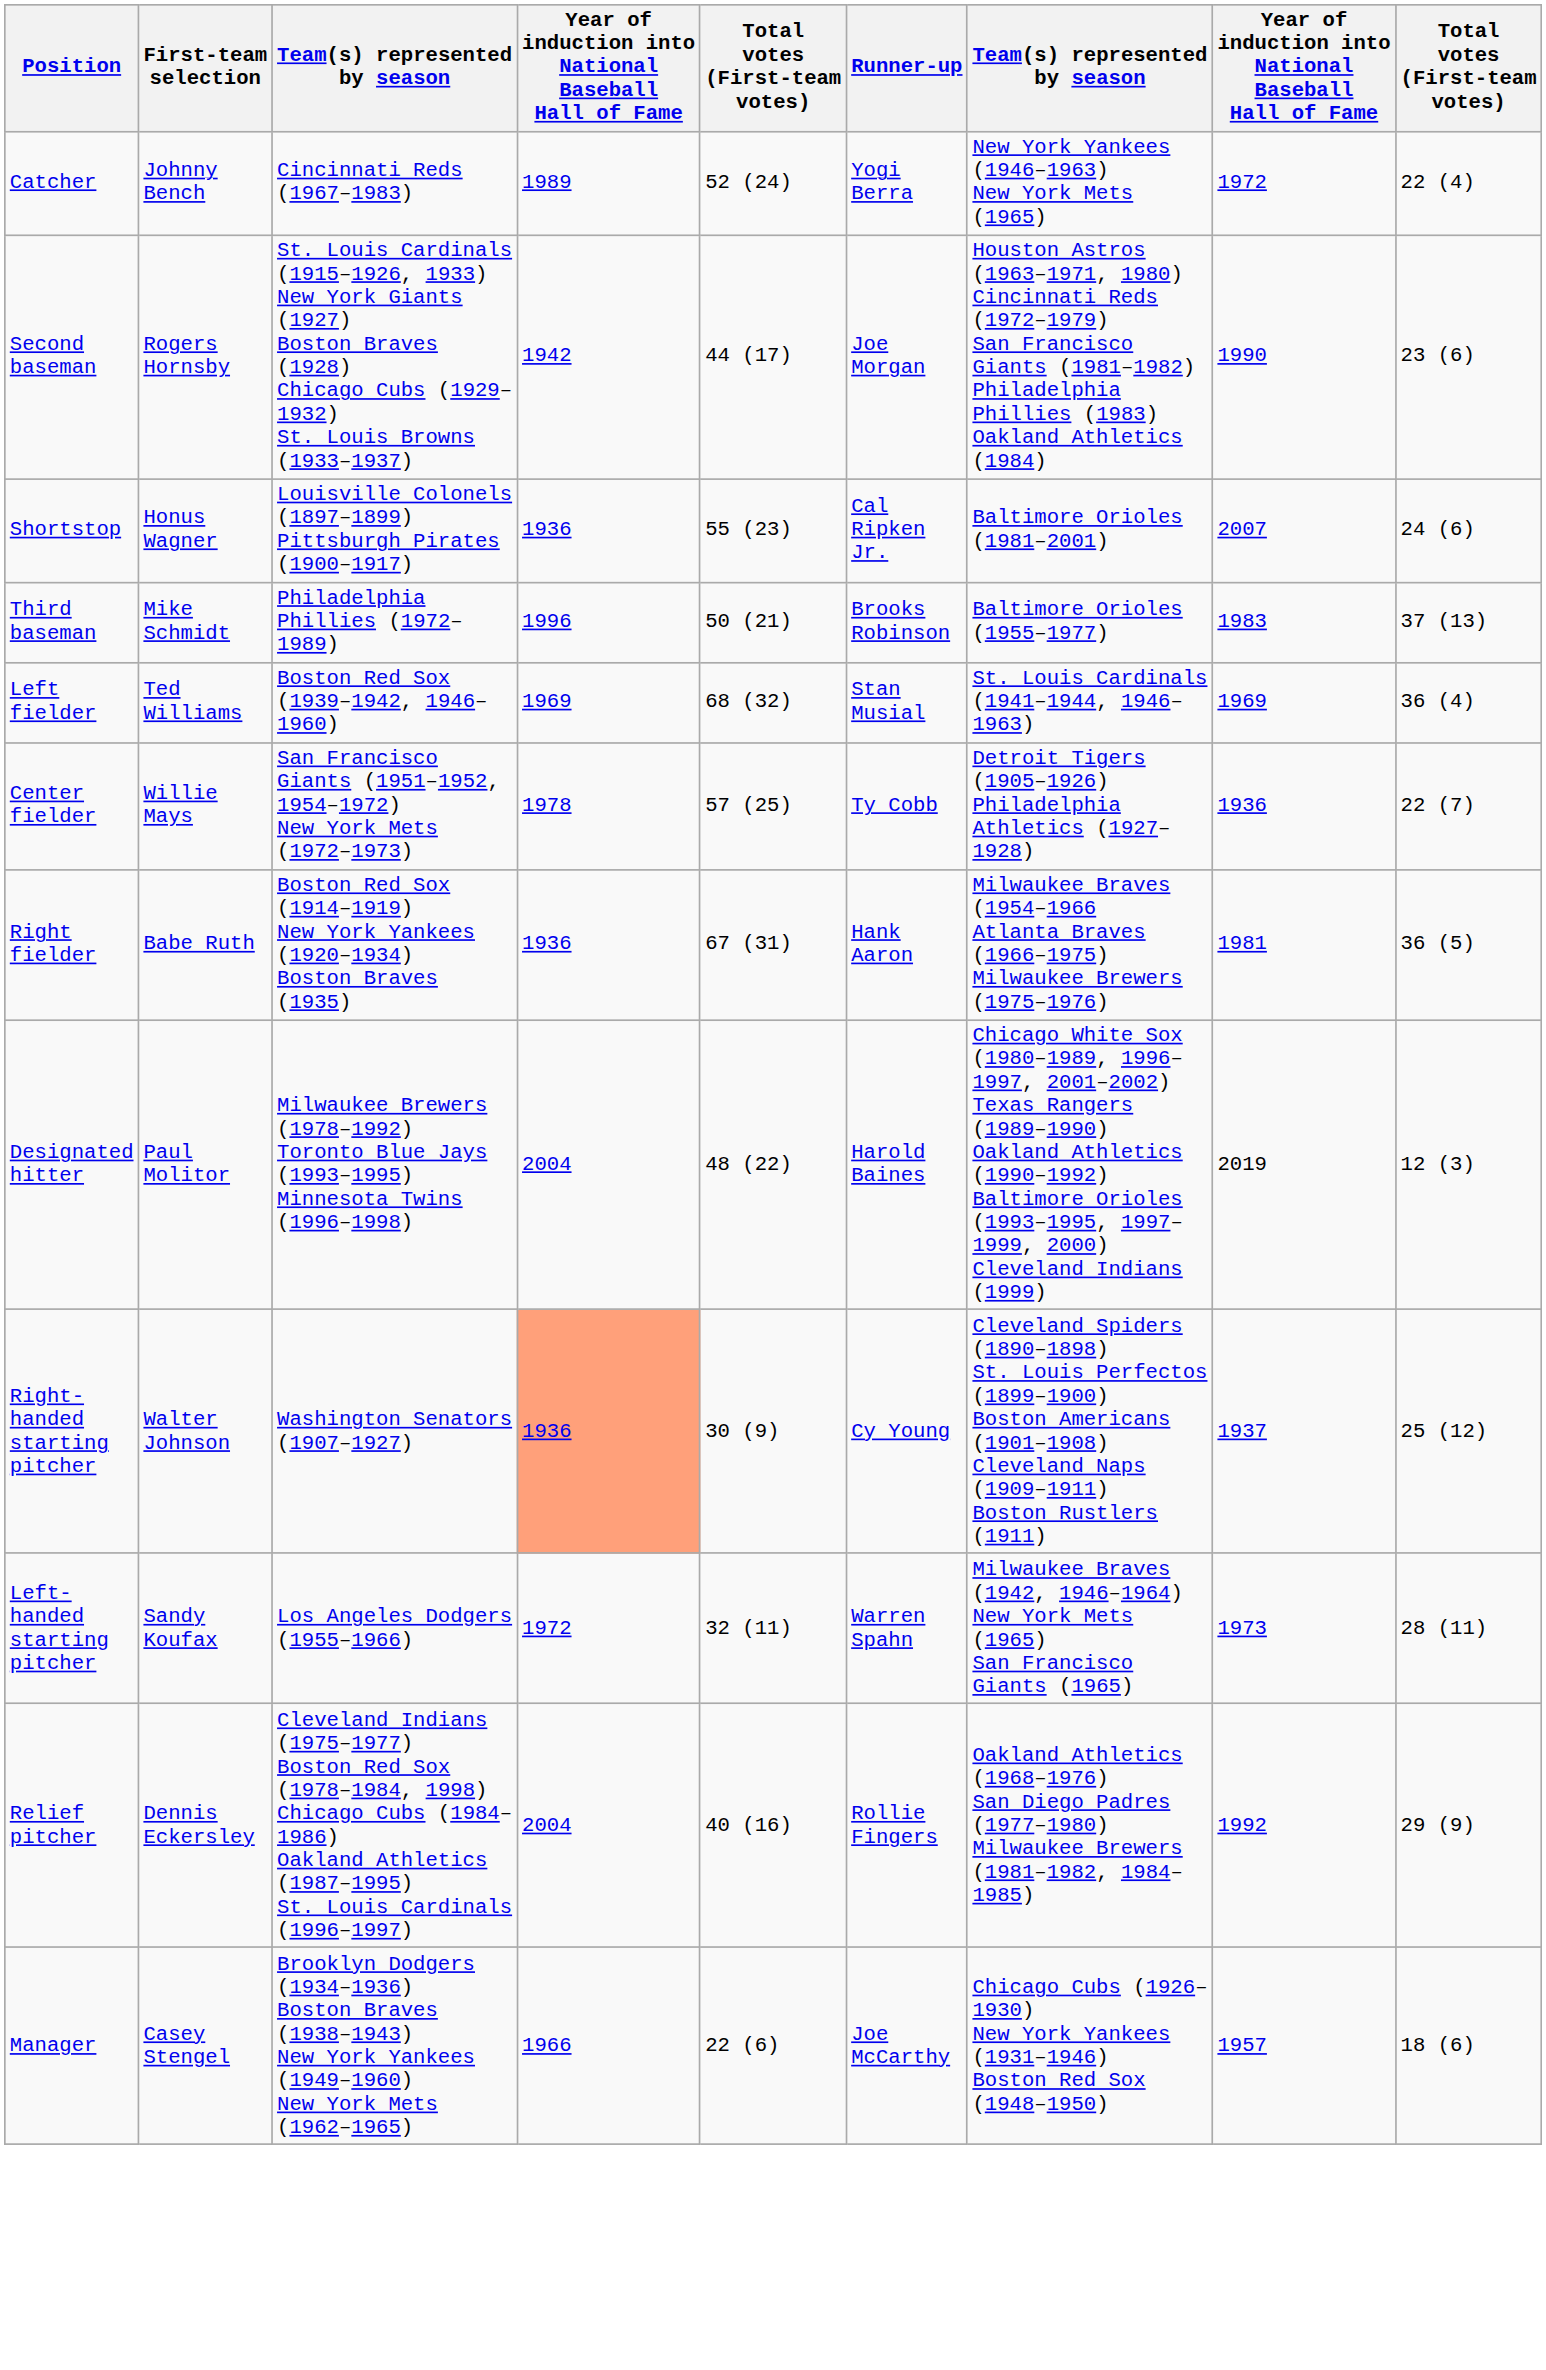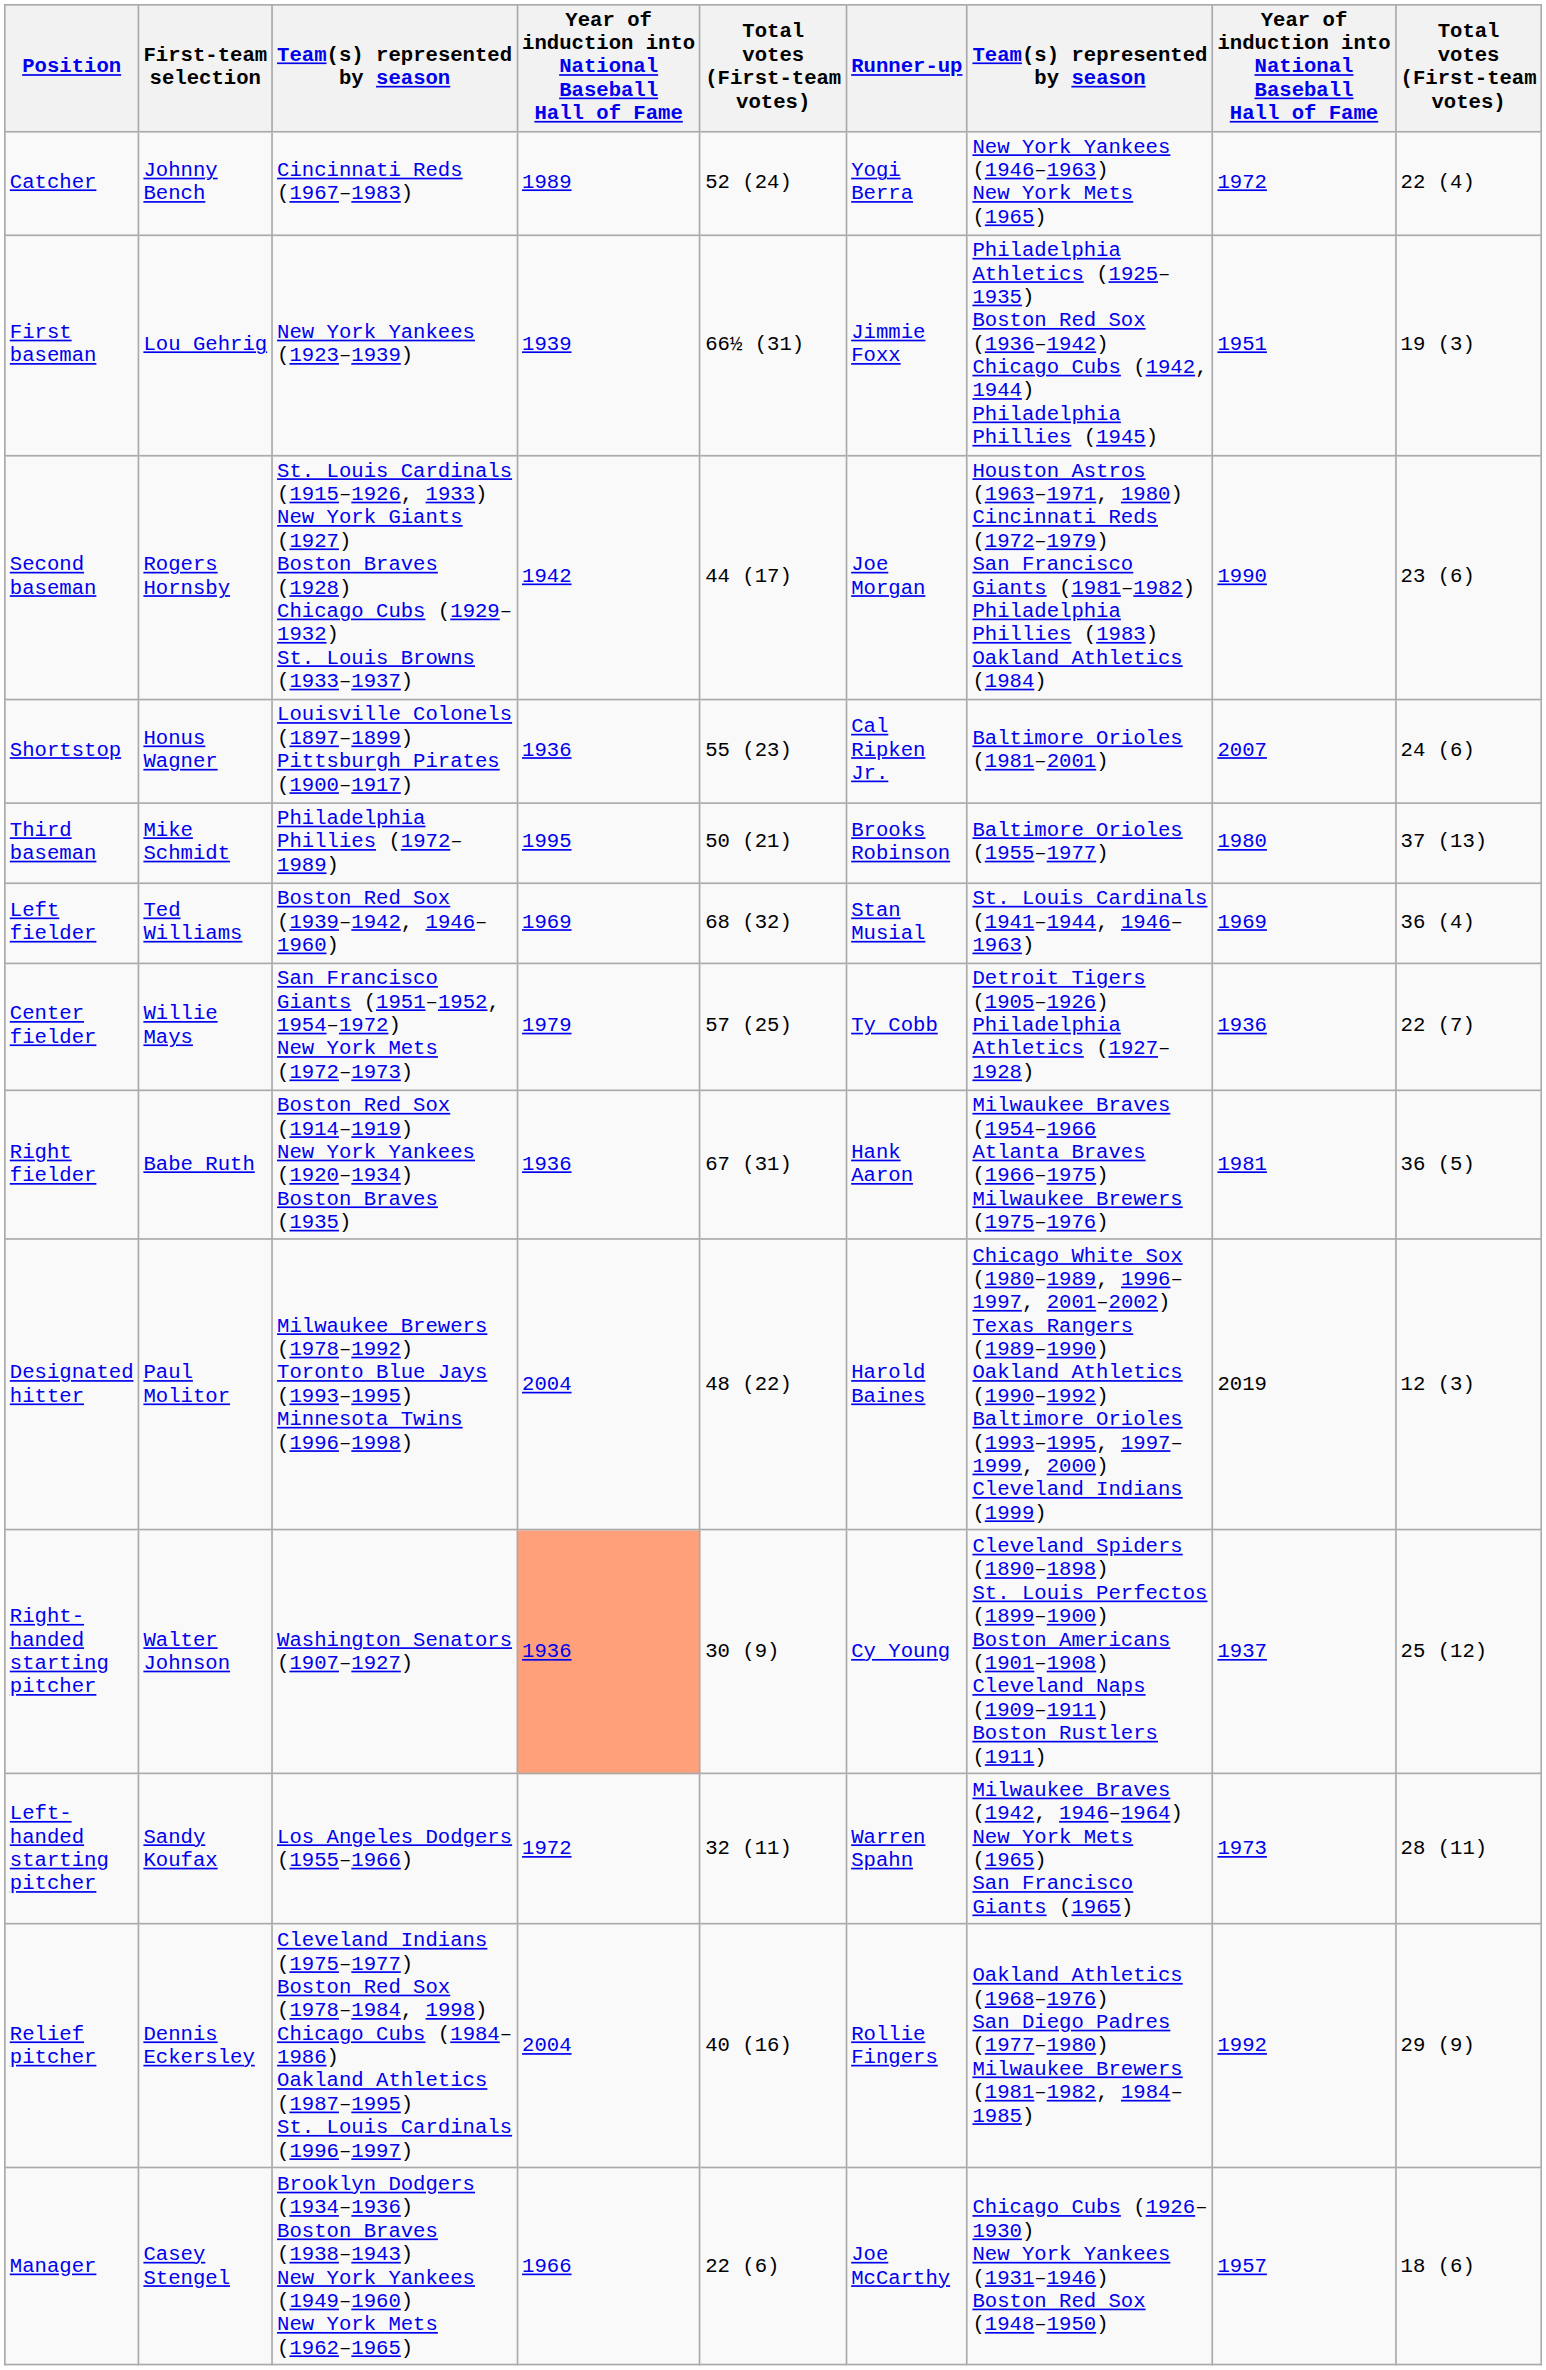 <table class="wikitable sortable" style="font-size: 95%;">
 <tr style="white-space: nowrap;">
 <th><a href='#'>Position</a></th>
 <th>First-team <br> selection</th>
 <th><a href='#'>Team</a>(s) represented<br>by <a href='#'>season</a></th>
 <th>Year of<br>induction into<br><a href='#'>National <br> Baseball</a><br><a href='#'>Hall of Fame</a></th>
 <th>Total<br>votes<br>(First-team<br>votes)</th>
 <th><a href='#'>Runner-up</a></th>
 <th><a href='#'>Team</a>(s) represented<br>by <a href='#'>season</a></th>
 <th>Year of<br>induction into<br><a href='#'>National <br> Baseball</a><br><a href='#'>Hall of Fame</a></th>
 <th>Total<br>votes<br>(First-team<br>votes)</th>
 </tr>
 <tr>
 <td><a href='#'>Catcher</a></td>
 <td><a href='#'>Johnny Bench</a></td>
 <td><a href='#'>Cincinnati Reds</a> (<a href='#'>1967</a>–<a href='#'>1983</a>)</td>
 <td><a href='#'>1989</a></td>
 <td>52 (24)</td>
 <td><a href='#'>Yogi Berra</a></td>
 <td><a href='#'>New York Yankees</a> (<a href='#'>1946</a>–<a href='#'>1963</a>)<br><a href='#'>New York Mets</a> (<a href='#'>1965</a>)</td>
 <td><a href='#'>1972</a></td>
 <td>22 (4)</td>
+</tr>
+<tr>
+<td><a href='#'>First baseman</a></td>
+<td><a href='#'>Lou Gehrig</a></td>
+<td><a href='#'>New York Yankees</a> (<a href='#'>1923</a>–<a href='#'>1939</a>)</td>
+<td><a href='#'>1939</a></td>
+<td>66½ (31)</td>
+<td><a href='#'>Jimmie Foxx</a></td>
+<td><a href='#'>Philadelphia Athletics</a> (<a href='#'>1925</a>–<a href='#'>1935</a>)<br><a href='#'>Boston Red Sox</a> (<a href='#'>1936</a>–<a href='#'>1942</a>)<br><a href='#'>Chicago Cubs</a> (<a href='#'>1942</a>, <a href='#'>1944</a>)<br><a href='#'>Philadelphia Phillies</a> (<a href='#'>1945</a>)</td>
+<td><a href='#'>1951</a></td>
+<td>19 (3)</td>
 </tr>
 <tr>
 <td><a href='#'>Second baseman</a></td>
 <td><a href='#'>Rogers Hornsby</a></td>
 <td><a href='#'>St. Louis Cardinals</a> (<a href='#'>1915</a>–<a href='#'>1926</a>, <a href='#'>1933</a>)<br><a href='#'>New York Giants</a> (<a href='#'>1927</a>)<br><a href='#'>Boston Braves</a> (<a href='#'>1928</a>)<br><a href='#'>Chicago Cubs</a> (<a href='#'>1929</a>–<a href='#'>1932</a>)<br><a href='#'>St. Louis Browns</a> (<a href='#'>1933</a>–<a href='#'>1937</a>)</td>
 <td><a href='#'>1942</a></td>
 <td>44 (17)</td>
 <td><a href='#'>Joe Morgan</a></td>
 <td><a href='#'>Houston Astros</a> (<a href='#'>1963</a>–<a href='#'>1971</a>, <a href='#'>1980</a>)<br><a href='#'>Cincinnati Reds</a> (<a href='#'>1972</a>–<a href='#'>1979</a>)<br><a href='#'>San Francisco Giants</a> (<a href='#'>1981</a>–<a href='#'>1982</a>)<br><a href='#'>Philadelphia Phillies</a> (<a href='#'>1983</a>)<br><a href='#'>Oakland Athletics</a> (<a href='#'>1984</a>)</td>
 <td><a href='#'>1990</a></td>
 <td>23 (6)</td>
 </tr>
 <tr>
 <td><a href='#'>Shortstop</a></td>
 <td><a href='#'>Honus Wagner</a></td>
 <td><a href='#'>Louisville Colonels</a> (<a href='#'>1897</a>–<a href='#'>1899</a>)<br><a href='#'>Pittsburgh Pirates</a> (<a href='#'>1900</a>–<a href='#'>1917</a>)</td>
 <td><a href='#'>1936</a></td>
 <td>55 (23)</td>
 <td><a href='#'>Cal Ripken Jr.</a></td>
 <td><a href='#'>Baltimore Orioles</a> (<a href='#'>1981</a>–<a href='#'>2001</a>)</td>
 <td><a href='#'>2007</a></td>
 <td>24 (6)</td>
 </tr>
 <tr>
 <td><a href='#'>Third baseman</a></td>
 <td><a href='#'>Mike Schmidt</a></td>
 <td><a href='#'>Philadelphia Phillies</a> (<a href='#'>1972</a>–<a href='#'>1989</a>)</td>
-<td><a href='#'>1996</a></td>
+<td><a href='#'>1995</a></td>
 <td>50 (21)</td>
 <td><a href='#'>Brooks Robinson</a></td>
 <td><a href='#'>Baltimore Orioles</a> (<a href='#'>1955</a>–<a href='#'>1977</a>)</td>
-<td><a href='#'>1983</a></td>
+<td><a href='#'>1980</a></td>
 <td>37 (13)</td>
 </tr>
 <tr>
 <td><a href='#'>Left fielder</a></td>
 <td><a href='#'>Ted Williams</a></td>
 <td><a href='#'>Boston Red Sox</a> (<a href='#'>1939</a>–<a href='#'>1942</a>, <a href='#'>1946</a>–<a href='#'>1960</a>)</td>
 <td><a href='#'>1969</a></td>
 <td>68 (32)</td>
 <td><a href='#'>Stan Musial</a></td>
 <td><a href='#'>St. Louis Cardinals</a> (<a href='#'>1941</a>–<a href='#'>1944</a>, <a href='#'>1946</a>–<a href='#'>1963</a>)</td>
 <td><a href='#'>1969</a></td>
 <td>36 (4)</td>
 </tr>
 <tr>
 <td><a href='#'>Center fielder</a></td>
 <td><a href='#'>Willie Mays</a></td>
 <td><a href='#'>San Francisco Giants</a> (<a href='#'>1951</a>–<a href='#'>1952</a>, <a href='#'>1954</a>–<a href='#'>1972</a>)<br><a href='#'>New York Mets</a> (<a href='#'>1972</a>–<a href='#'>1973</a>)</td>
-<td><a href='#'>1978</a></td>
+<td><a href='#'>1979</a></td>
 <td>57 (25)</td>
 <td><a href='#'>Ty Cobb</a></td>
 <td><a href='#'>Detroit Tigers</a> (<a href='#'>1905</a>–<a href='#'>1926</a>)<br><a href='#'>Philadelphia Athletics</a> (<a href='#'>1927</a>–<a href='#'>1928</a>)</td>
 <td><a href='#'>1936</a></td>
 <td>22 (7)</td>
 </tr>
 <tr>
 <td><a href='#'>Right fielder</a></td>
 <td><a href='#'>Babe Ruth</a></td>
 <td><a href='#'>Boston Red Sox</a> (<a href='#'>1914</a>–<a href='#'>1919</a>)<br><a href='#'>New York Yankees</a> (<a href='#'>1920</a>–<a href='#'>1934</a>)<br><a href='#'>Boston Braves</a> (<a href='#'>1935</a>)</td>
 <td><a href='#'>1936</a></td>
 <td>67 (31)</td>
 <td><a href='#'>Hank Aaron</a></td>
 <td><a href='#'>Milwaukee Braves</a> (<a href='#'>1954</a>–<a href='#'>1966</a><br><a href='#'>Atlanta Braves</a> (<a href='#'>1966</a>–<a href='#'>1975</a>)<br><a href='#'>Milwaukee Brewers</a> (<a href='#'>1975</a>–<a href='#'>1976</a>)</td>
 <td><a href='#'>1981</a></td>
 <td>36 (5)</td>
 </tr>
 <tr>
 <td><a href='#'>Designated hitter</a></td>
 <td><a href='#'>Paul Molitor</a></td>
 <td><a href='#'>Milwaukee Brewers</a> (<a href='#'>1978</a>–<a href='#'>1992</a>)<br><a href='#'>Toronto Blue Jays</a> (<a href='#'>1993</a>–<a href='#'>1995</a>)<br><a href='#'>Minnesota Twins</a> (<a href='#'>1996</a>–<a href='#'>1998</a>)</td>
 <td><a href='#'>2004</a></td>
 <td>48 (22)</td>
 <td><a href='#'>Harold Baines</a></td>
 <td><a href='#'>Chicago White Sox</a> (<a href='#'>1980</a>–<a href='#'>1989</a>, <a href='#'>1996</a>–<a href='#'>1997</a>, <a href='#'>2001</a>–<a href='#'>2002</a>)<br><a href='#'>Texas Rangers</a> (<a href='#'>1989</a>–<a href='#'>1990</a>)<br><a href='#'>Oakland Athletics</a> (<a href='#'>1990</a>–<a href='#'>1992</a>)<br><a href='#'>Baltimore Orioles</a> (<a href='#'>1993</a>–<a href='#'>1995</a>, <a href='#'>1997</a>–<a href='#'>1999</a>, <a href='#'>2000</a>)<br><a href='#'>Cleveland Indians</a> (<a href='#'>1999</a>)</td>
 <td>2019</td>
 <td>12 (3)</td>
 </tr>
 <tr>
 <td><a href='#'>Right-handed</a> <a href='#'>starting pitcher</a></td>
 <td><a href='#'>Walter Johnson</a></td>
 <td><a href='#'>Washington Senators</a> (<a href='#'>1907</a>–<a href='#'>1927</a>)</td>
 <td style="background: lightsalmon;"><a href='#'>1936</a></td>
 <td>30 (9)</td>
 <td><a href='#'>Cy Young</a></td>
 <td><a href='#'>Cleveland Spiders</a> (<a href='#'>1890</a>–<a href='#'>1898</a>)<br><a href='#'>St. Louis Perfectos</a> (<a href='#'>1899</a>–<a href='#'>1900</a>)<br><a href='#'>Boston Americans</a> (<a href='#'>1901</a>–<a href='#'>1908</a>)<br><a href='#'>Cleveland Naps</a> (<a href='#'>1909</a>–<a href='#'>1911</a>)<br><a href='#'>Boston Rustlers</a> (<a href='#'>1911</a>)</td>
 <td><a href='#'>1937</a></td>
 <td>25 (12)</td>
 </tr>
 <tr>
 <td><a href='#'>Left-handed</a> <a href='#'>starting pitcher</a></td>
 <td><a href='#'>Sandy Koufax</a></td>
 <td><a href='#'>Los Angeles Dodgers</a> (<a href='#'>1955</a>–<a href='#'>1966</a>)</td>
 <td><a href='#'>1972</a></td>
 <td>32 (11)</td>
 <td><a href='#'>Warren Spahn</a></td>
 <td><a href='#'>Milwaukee Braves</a> (<a href='#'>1942</a>, <a href='#'>1946</a>–<a href='#'>1964</a>)<br><a href='#'>New York Mets</a> (<a href='#'>1965</a>)<br><a href='#'>San Francisco Giants</a> (<a href='#'>1965</a>)</td>
 <td><a href='#'>1973</a></td>
 <td>28 (11)</td>
 </tr>
 <tr>
 <td><a href='#'>Relief pitcher</a></td>
 <td><a href='#'>Dennis Eckersley</a></td>
 <td><a href='#'>Cleveland Indians</a> (<a href='#'>1975</a>–<a href='#'>1977</a>)<br><a href='#'>Boston Red Sox</a> (<a href='#'>1978</a>–<a href='#'>1984</a>, <a href='#'>1998</a>)<br><a href='#'>Chicago Cubs</a> (<a href='#'>1984</a>–<a href='#'>1986</a>)<br><a href='#'>Oakland Athletics</a> (<a href='#'>1987</a>–<a href='#'>1995</a>)<br><a href='#'>St. Louis Cardinals</a> (<a href='#'>1996</a>–<a href='#'>1997</a>)</td>
 <td><a href='#'>2004</a></td>
 <td>40 (16)</td>
 <td><a href='#'>Rollie Fingers</a></td>
 <td><a href='#'>Oakland Athletics</a> (<a href='#'>1968</a>–<a href='#'>1976</a>)<br><a href='#'>San Diego Padres</a> (<a href='#'>1977</a>–<a href='#'>1980</a>)<br><a href='#'>Milwaukee Brewers</a> (<a href='#'>1981</a>–<a href='#'>1982</a>, <a href='#'>1984</a>–<a href='#'>1985</a>)</td>
 <td><a href='#'>1992</a></td>
 <td>29 (9)</td>
 </tr>
 <tr>
 <td><a href='#'>Manager</a></td>
 <td><a href='#'>Casey Stengel</a></td>
 <td><a href='#'>Brooklyn Dodgers</a> (<a href='#'>1934</a>–<a href='#'>1936</a>)<br><a href='#'>Boston Braves</a> (<a href='#'>1938</a>–<a href='#'>1943</a>)<br><a href='#'>New York Yankees</a> (<a href='#'>1949</a>–<a href='#'>1960</a>)<br><a href='#'>New York Mets</a> (<a href='#'>1962</a>–<a href='#'>1965</a>)</td>
 <td><a href='#'>1966</a></td>
 <td>22 (6)</td>
 <td><a href='#'>Joe McCarthy</a></td>
 <td><a href='#'>Chicago Cubs</a> (<a href='#'>1926</a>–<a href='#'>1930</a>)<br><a href='#'>New York Yankees</a> (<a href='#'>1931</a>–<a href='#'>1946</a>)<br><a href='#'>Boston Red Sox</a> (<a href='#'>1948</a>–<a href='#'>1950</a>)</td>
 <td><a href='#'>1957</a></td>
 <td>18 (6)</td>
 </tr>
 </table>
